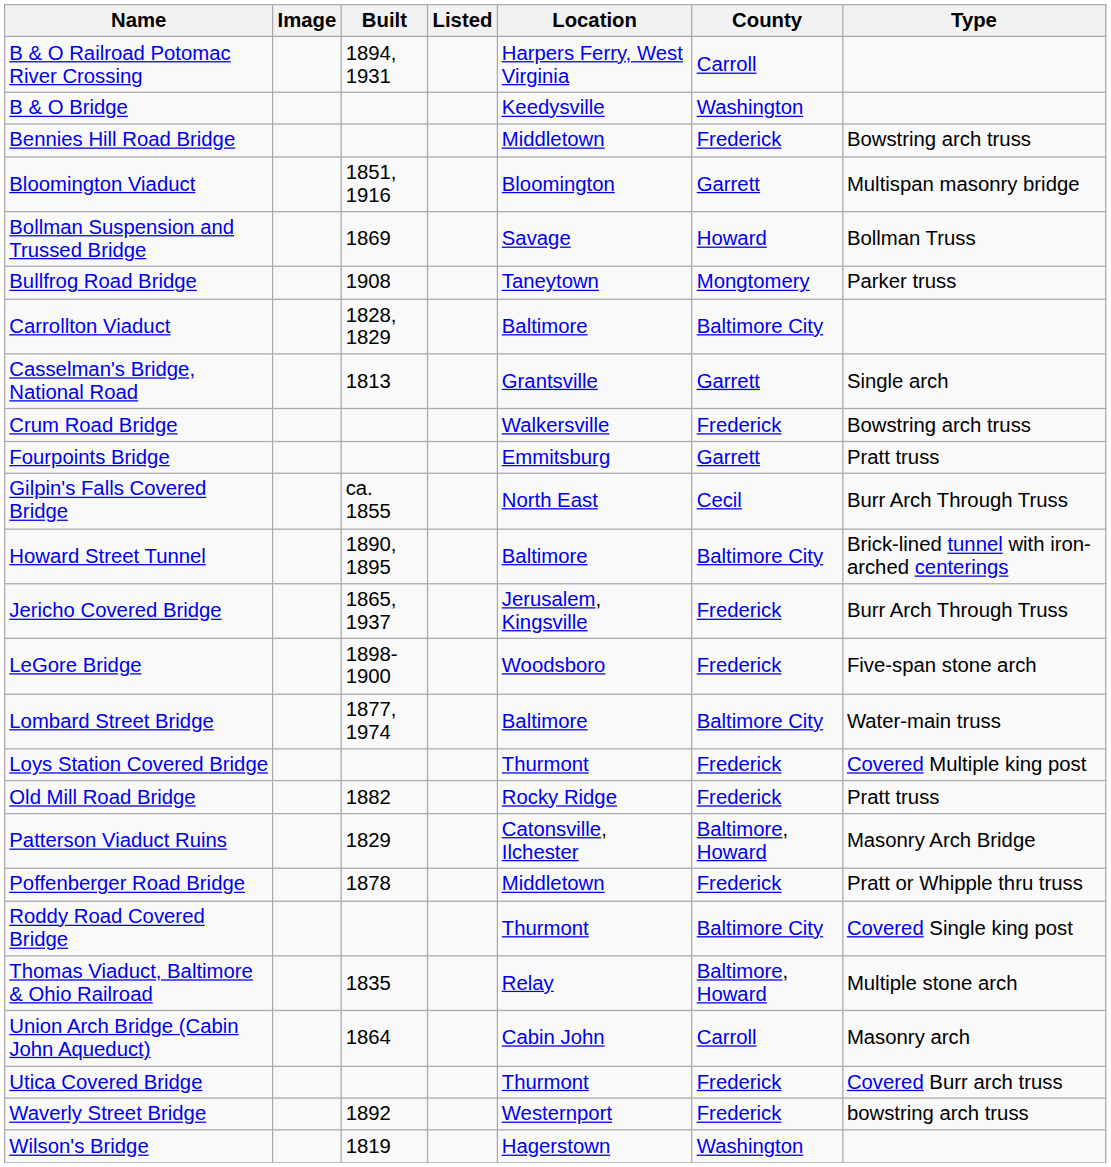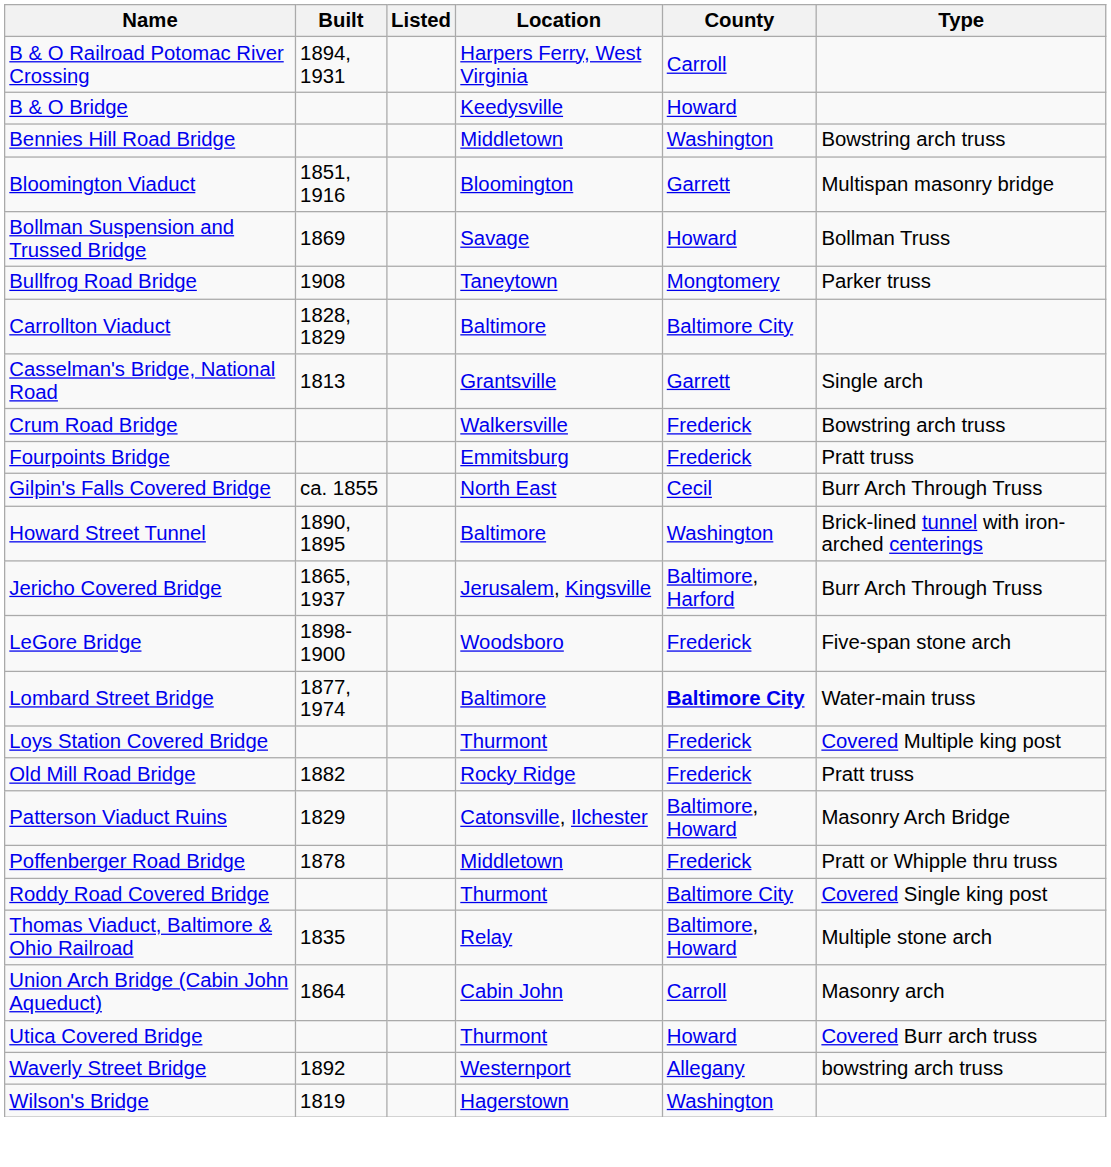 <table class="wikitable sortable">
 <tr>
 <th>Name</th>
-<th>Image</th>
 <th>Built</th>
 <th>Listed</th>
 <th>Location</th>
 <th>County</th>
 <th>Type</th>
 </tr>
 <tr>
 <td><a href='#'>B & O Railroad Potomac River Crossing</a></td>
-<td></td>
 <td>1894, 1931</td>
 <td></td>
 <td><a href='#'>Harpers Ferry, West Virginia</a><br><small></small></td>
 <td><a href='#'>Carroll</a></td>
 <td></td>
 </tr>
 <tr>
 <td><a href='#'>B & O Bridge</a></td>
 <td></td>
 <td></td>
-<td></td>
 <td><a href='#'>Keedysville</a><br><small></small></td>
-<td><a href='#'>Washington</a></td>
+<td><a href='#'>Howard</a></td>
 <td></td>
 </tr>
 <tr>
 <td><a href='#'>Bennies Hill Road Bridge</a></td>
 <td></td>
 <td></td>
-<td></td>
 <td><a href='#'>Middletown</a><br><small></small></td>
-<td><a href='#'>Frederick</a></td>
+<td><a href='#'>Washington</a></td>
 <td>Bowstring arch truss</td>
 </tr>
 <tr>
 <td><a href='#'>Bloomington Viaduct</a></td>
-<td></td>
 <td>1851, 1916</td>
 <td></td>
 <td><a href='#'>Bloomington</a><br><small></small></td>
 <td><a href='#'>Garrett</a></td>
 <td>Multispan masonry bridge</td>
 </tr>
 <tr>
 <td><a href='#'>Bollman Suspension and Trussed Bridge</a></td>
-<td></td>
 <td>1869</td>
 <td></td>
 <td><a href='#'>Savage</a><br><small></small></td>
 <td><a href='#'>Howard</a></td>
 <td>Bollman Truss</td>
 </tr>
 <tr>
 <td><a href='#'>Bullfrog Road Bridge</a></td>
-<td></td>
 <td>1908</td>
 <td></td>
 <td><a href='#'>Taneytown</a><br><small></small></td>
 <td><a href='#'>Mongtomery</a></td>
 <td>Parker truss</td>
 </tr>
 <tr>
 <td><a href='#'>Carrollton Viaduct</a></td>
-<td></td>
 <td>1828, 1829</td>
 <td></td>
 <td><a href='#'>Baltimore</a><br><small></small></td>
 <td><a href='#'>Baltimore City</a></td>
 <td></td>
 </tr>
 <tr>
 <td><a href='#'>Casselman's Bridge, National Road</a></td>
-<td></td>
 <td>1813</td>
 <td></td>
 <td><a href='#'>Grantsville</a></td>
 <td><a href='#'>Garrett</a></td>
 <td>Single arch</td>
 </tr>
 <tr>
 <td><a href='#'>Crum Road Bridge</a></td>
 <td></td>
 <td></td>
-<td></td>
 <td><a href='#'>Walkersville</a><br><small></small></td>
 <td><a href='#'>Frederick</a></td>
 <td>Bowstring arch truss</td>
 </tr>
 <tr>
 <td><a href='#'>Fourpoints Bridge</a></td>
 <td></td>
 <td></td>
-<td></td>
 <td><a href='#'>Emmitsburg</a><br><small></small></td>
-<td><a href='#'>Garrett</a></td>
+<td><a href='#'>Frederick</a></td>
 <td>Pratt truss</td>
 </tr>
 <tr>
 <td><a href='#'>Gilpin's Falls Covered Bridge</a></td>
-<td></td>
 <td>ca. 1855</td>
 <td></td>
 <td><a href='#'>North East</a><br><small></small></td>
 <td><a href='#'>Cecil</a></td>
 <td>Burr Arch Through Truss</td>
 </tr>
 <tr>
 <td><a href='#'>Howard Street Tunnel</a></td>
-<td></td>
 <td>1890, 1895</td>
 <td></td>
 <td><a href='#'>Baltimore</a><br><small></small></td>
-<td><a href='#'>Baltimore City</a></td>
+<td><a href='#'>Washington</a></td>
 <td>Brick-lined <a href='#'>tunnel</a> with iron-arched <a href='#'>centerings</a></td>
 </tr>
 <tr>
 <td><a href='#'>Jericho Covered Bridge</a></td>
-<td></td>
 <td>1865, 1937</td>
 <td></td>
 <td><a href='#'>Jerusalem</a>, <a href='#'>Kingsville</a><br><small></small></td>
-<td><a href='#'>Frederick</a></td>
+<td><a href='#'>Baltimore</a>, <a href='#'>Harford</a></td>
 <td>Burr Arch Through Truss</td>
 </tr>
 <tr>
 <td><a href='#'>LeGore Bridge</a></td>
-<td></td>
 <td>1898-1900</td>
 <td></td>
 <td><a href='#'>Woodsboro</a><br><small></small></td>
 <td><a href='#'>Frederick</a></td>
 <td>Five-span stone arch</td>
 </tr>
 <tr>
 <td><a href='#'>Lombard Street Bridge</a></td>
-<td></td>
 <td>1877, 1974</td>
 <td></td>
 <td><a href='#'>Baltimore</a><br><small></small></td>
-<td><a href='#'>Baltimore City</a></td>
+<td><strong><a href='#'>Baltimore City</a></strong></td>
 <td>Water-main truss</td>
 </tr>
 <tr>
 <td><a href='#'>Loys Station Covered Bridge</a></td>
-<td></td>
 <td></td>
 <td></td>
 <td><a href='#'>Thurmont</a><br><small></small></td>
 <td><a href='#'>Frederick</a></td>
 <td><a href='#'>Covered</a> Multiple king post</td>
 </tr>
 <tr>
 <td><a href='#'>Old Mill Road Bridge</a></td>
-<td></td>
 <td>1882</td>
 <td></td>
 <td><a href='#'>Rocky Ridge</a><br><small></small></td>
 <td><a href='#'>Frederick</a></td>
 <td>Pratt truss</td>
 </tr>
 <tr>
 <td><a href='#'>Patterson Viaduct Ruins</a></td>
-<td></td>
 <td>1829</td>
 <td></td>
 <td><a href='#'>Catonsville</a>, <a href='#'>Ilchester</a><br><small></small></td>
 <td><a href='#'>Baltimore</a>, <a href='#'>Howard</a></td>
 <td>Masonry Arch Bridge</td>
 </tr>
 <tr>
 <td><a href='#'>Poffenberger Road Bridge</a></td>
-<td></td>
 <td>1878</td>
 <td></td>
 <td><a href='#'>Middletown</a><br><small></small></td>
 <td><a href='#'>Frederick</a></td>
 <td>Pratt or Whipple thru truss</td>
 </tr>
 <tr>
 <td><a href='#'>Roddy Road Covered Bridge</a></td>
 <td></td>
 <td></td>
-<td></td>
 <td><a href='#'>Thurmont</a><br><small></small></td>
 <td><a href='#'>Baltimore City</a></td>
 <td><a href='#'>Covered</a> Single king post</td>
 </tr>
 <tr>
 <td><a href='#'>Thomas Viaduct, Baltimore & Ohio Railroad</a></td>
-<td></td>
 <td>1835</td>
 <td></td>
 <td><a href='#'>Relay</a><br><small></small></td>
 <td><a href='#'>Baltimore</a>, <a href='#'>Howard</a></td>
 <td>Multiple stone arch</td>
 </tr>
 <tr>
 <td><a href='#'>Union Arch Bridge (Cabin John Aqueduct)</a></td>
-<td></td>
 <td>1864</td>
 <td></td>
 <td><a href='#'>Cabin John</a><br><small></small></td>
 <td><a href='#'>Carroll</a></td>
 <td>Masonry arch<br></td>
 </tr>
 <tr>
 <td><a href='#'>Utica Covered Bridge</a></td>
 <td></td>
 <td></td>
-<td></td>
 <td><a href='#'>Thurmont</a><br><small></small></td>
-<td><a href='#'>Frederick</a></td>
+<td><a href='#'>Howard</a></td>
 <td><a href='#'>Covered</a> Burr arch truss</td>
 </tr>
 <tr>
 <td><a href='#'>Waverly Street Bridge</a></td>
-<td></td>
 <td>1892</td>
 <td></td>
 <td><a href='#'>Westernport</a><br><small></small></td>
-<td><a href='#'>Frederick</a></td>
+<td><a href='#'>Allegany</a></td>
 <td>bowstring arch truss</td>
 </tr>
 <tr>
 <td><a href='#'>Wilson's Bridge</a></td>
-<td></td>
 <td>1819</td>
 <td></td>
 <td><a href='#'>Hagerstown</a><br><small></small></td>
 <td><a href='#'>Washington</a></td>
 <td></td>
 </tr>
 </table>
